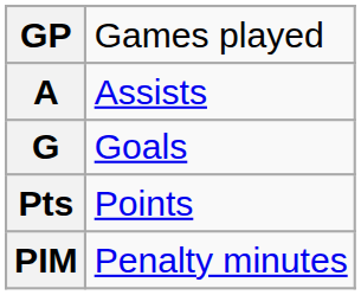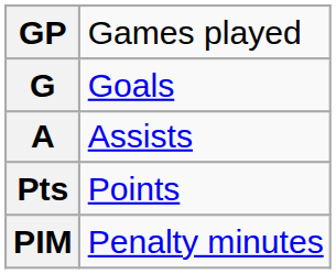 <table class="wikitable" style="font-size:90%;">
 <tr>
 <th>GP</th>
 <td>Games played</td>
 </tr>
 <tr>
+<th>G</th>
+<td><a href='#'>Goals</a></td>
+</tr>
+<tr>
 <th>A</th>
 <td><a href='#'>Assists</a></td>
-</tr>
-<tr>
-<th>G</th>
-<td><a href='#'>Goals</a></td>
 </tr>
 <tr>
 <th>Pts</th>
 <td><a href='#'>Points</a></td>
 </tr>
 <tr>
 <th>PIM</th>
 <td><a href='#'>Penalty minutes</a></td>
 </tr>
 </table>
